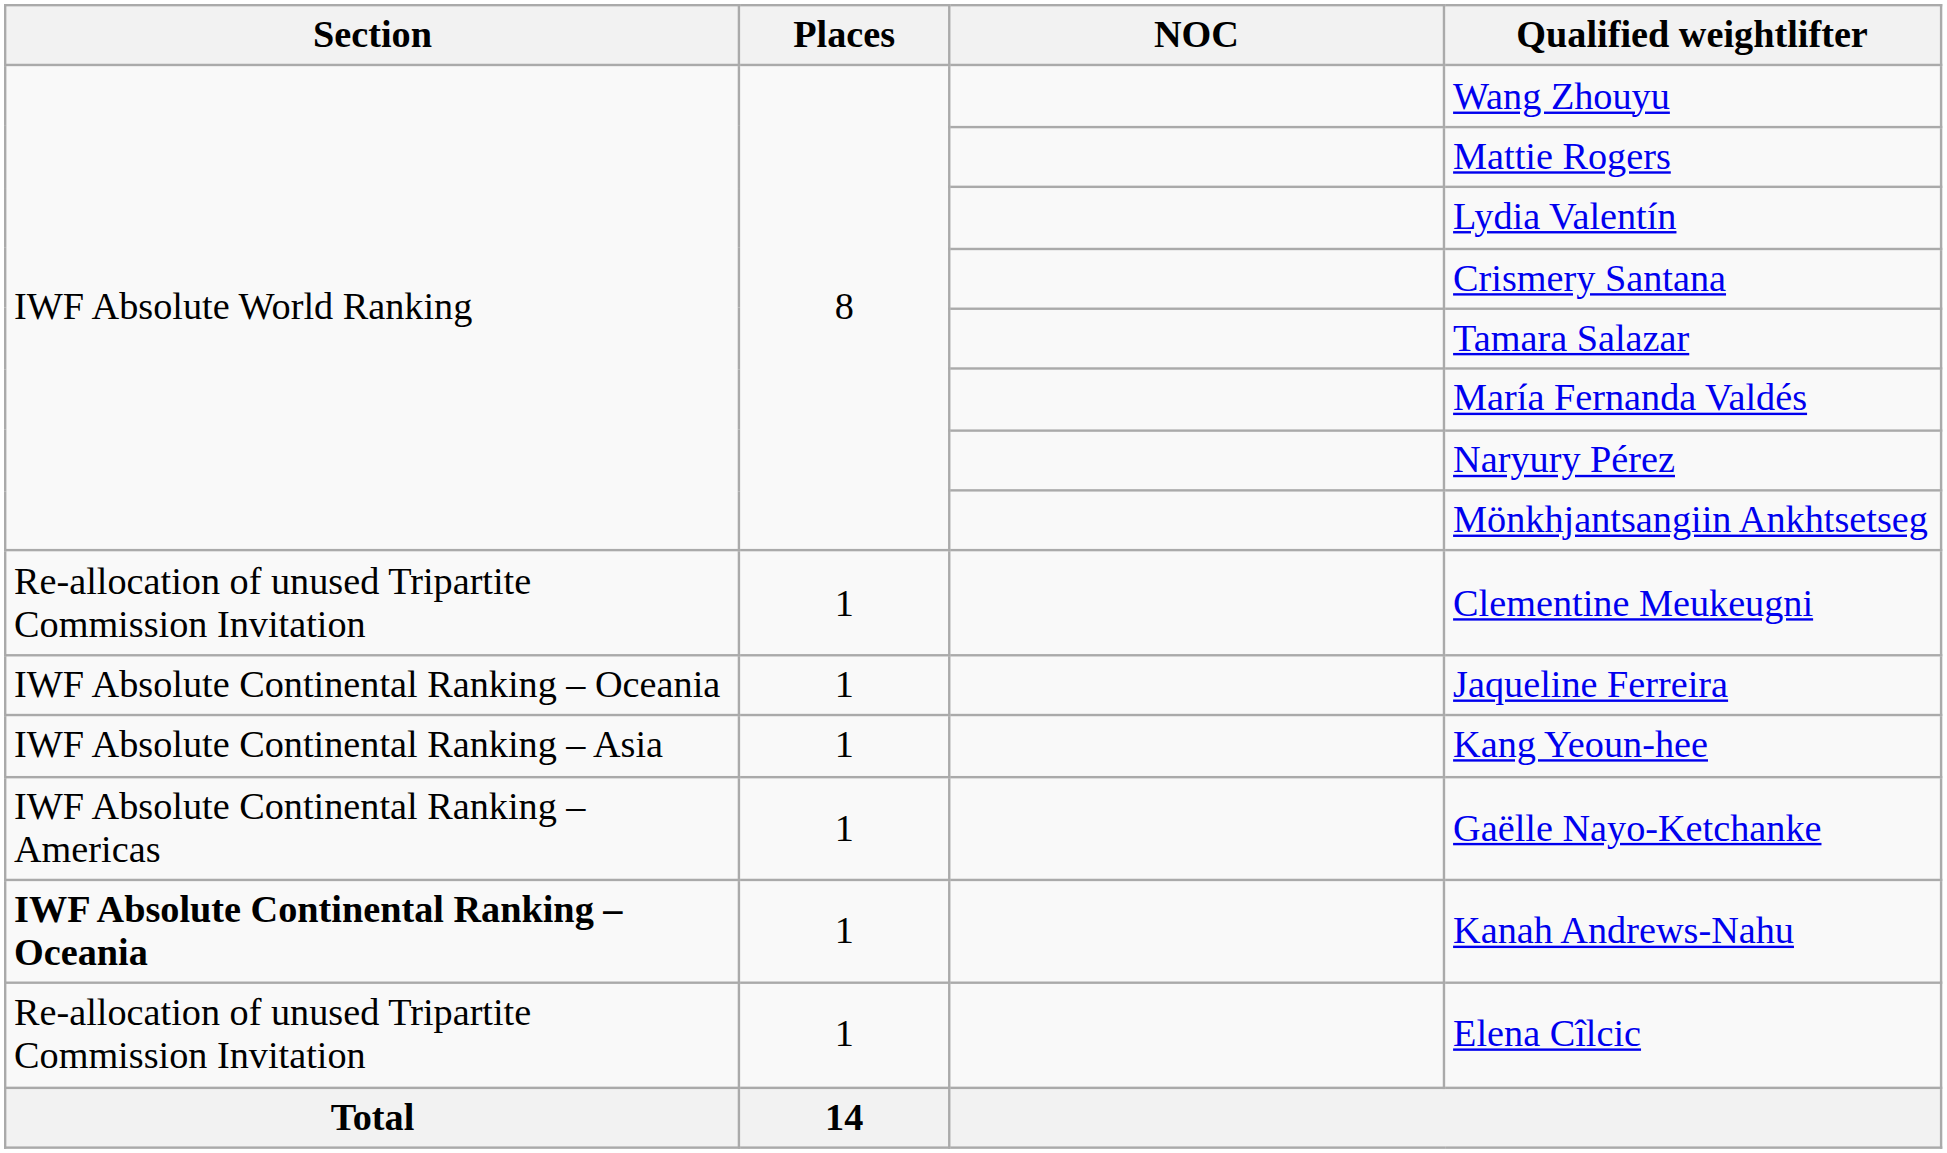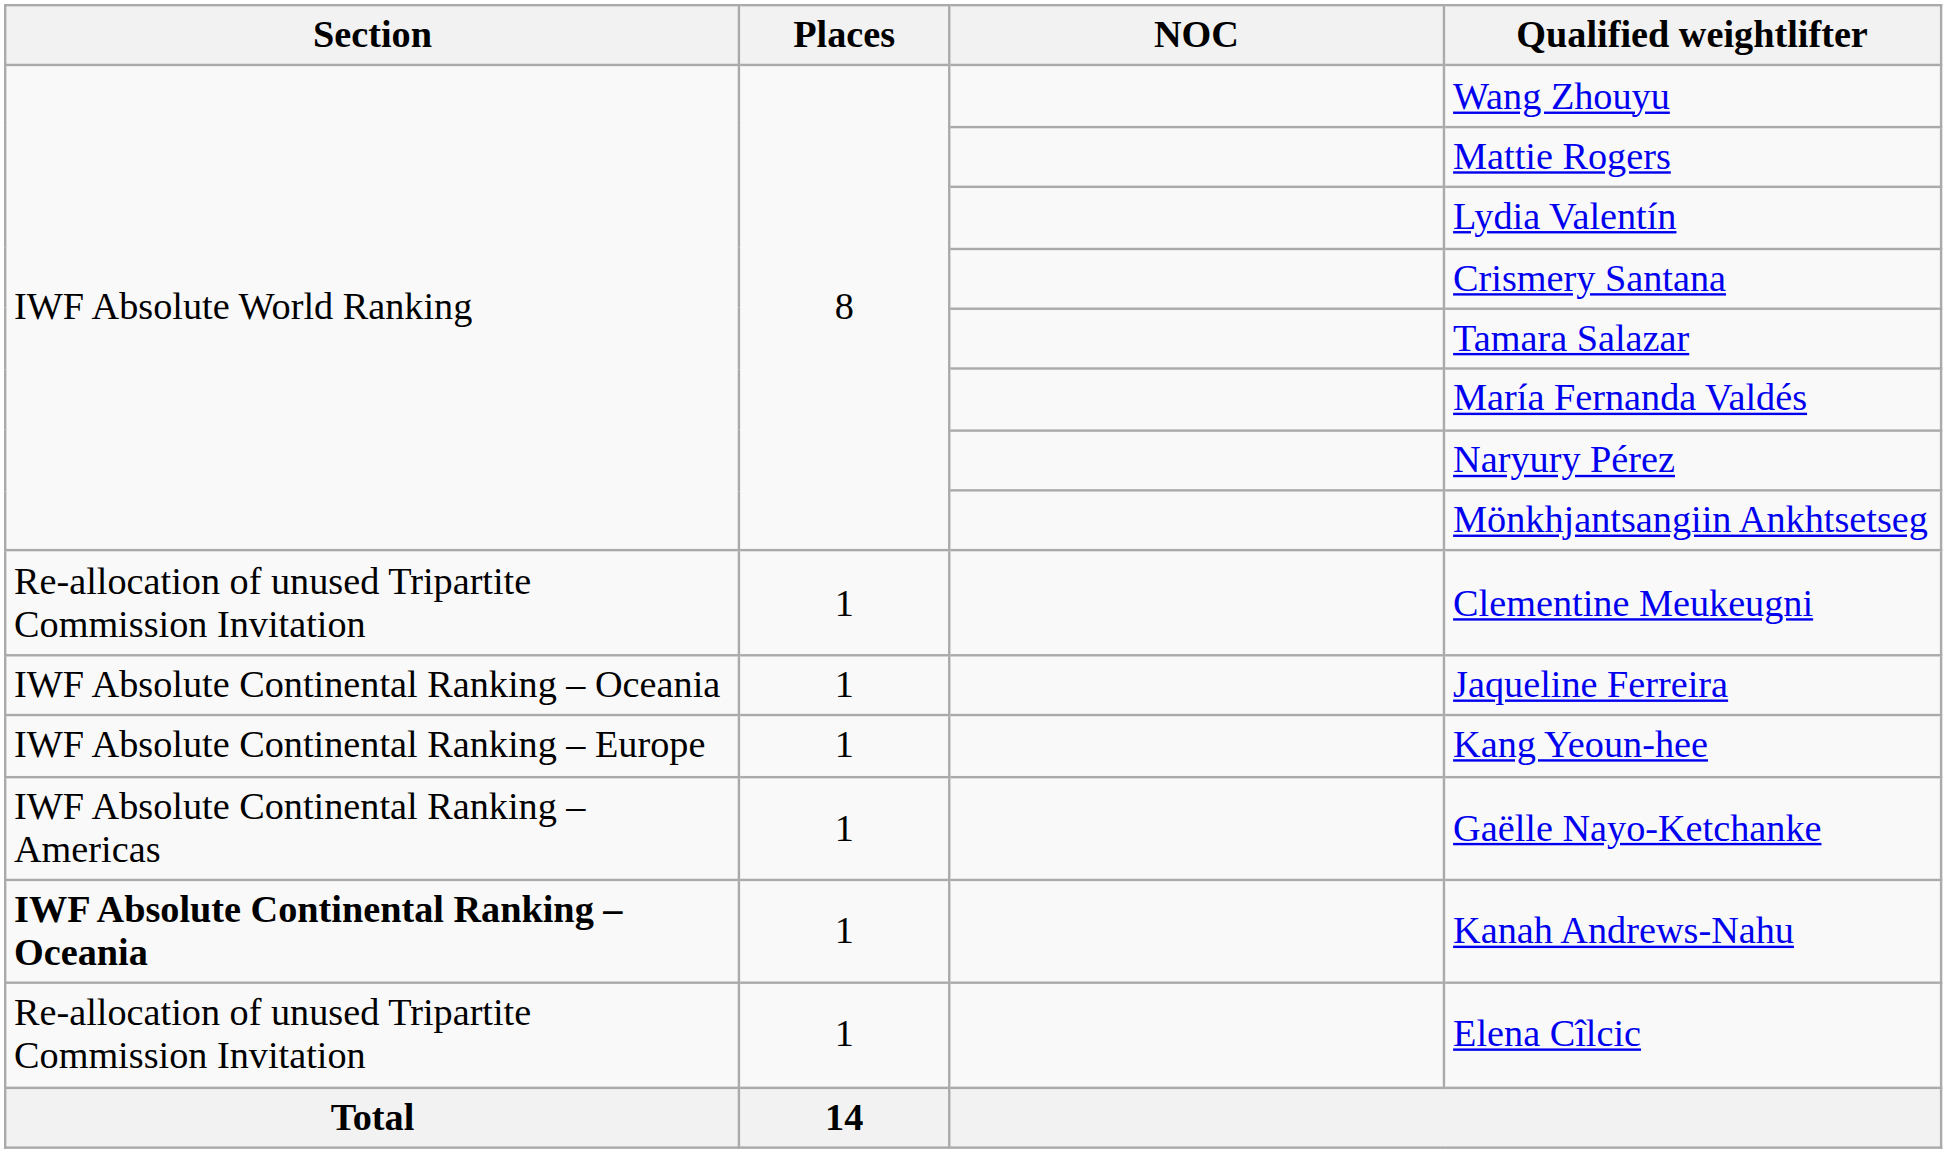 <table class="wikitable">
 <tr>
 <th width=300>Section</th>
 <th width=80>Places</th>
 <th width=200>NOC</th>
 <th width=200>Qualified weightlifter</th>
 </tr>
 <tr>
 <td rowspan=8>IWF Absolute World Ranking</td>
 <td rowspan=8 align=center>8</td>
 <td></td>
 <td><a href='#'>Wang Zhouyu</a></td>
 </tr>
 <tr>
 <td></td>
 <td><a href='#'>Mattie Rogers</a></td>
 </tr>
 <tr>
 <td></td>
 <td><a href='#'>Lydia Valentín</a></td>
 </tr>
 <tr>
 <td></td>
 <td><a href='#'>Crismery Santana</a></td>
 </tr>
 <tr>
 <td></td>
 <td><a href='#'>Tamara Salazar</a></td>
 </tr>
 <tr>
 <td></td>
 <td><a href='#'>María Fernanda Valdés</a></td>
 </tr>
 <tr>
 <td></td>
 <td><a href='#'>Naryury Pérez</a></td>
 </tr>
 <tr>
 <td></td>
 <td><a href='#'>Mönkhjantsangiin Ankhtsetseg</a></td>
 </tr>
 <tr>
 <td>Re-allocation of unused Tripartite Commission Invitation</td>
 <td align=center>1</td>
 <td></td>
 <td><a href='#'>Clementine Meukeugni</a></td>
 </tr>
 <tr>
 <td>IWF Absolute Continental Ranking – Oceania</td>
 <td align=center>1</td>
 <td></td>
 <td><a href='#'>Jaqueline Ferreira</a></td>
 </tr>
 <tr>
-<td>IWF Absolute Continental Ranking – Asia</td>
+<td>IWF Absolute Continental Ranking – Europe</td>
 <td align=center>1</td>
 <td></td>
 <td><a href='#'>Kang Yeoun-hee</a></td>
 </tr>
 <tr>
 <td>IWF Absolute Continental Ranking – Americas</td>
 <td align=center>1</td>
 <td></td>
 <td><a href='#'>Gaëlle Nayo-Ketchanke</a></td>
 </tr>
 <tr>
 <td><strong>IWF Absolute Continental Ranking – Oceania</strong></td>
 <td align=center>1</td>
 <td></td>
 <td><a href='#'>Kanah Andrews-Nahu</a></td>
 </tr>
 <tr>
 <td>Re-allocation of unused Tripartite Commission Invitation</td>
 <td align=center>1</td>
 <td></td>
 <td><a href='#'>Elena Cîlcic</a></td>
 </tr>
 <tr>
 <th>Total</th>
 <th>14</th>
 <th colspan=2></th>
 </tr>
 </table>
